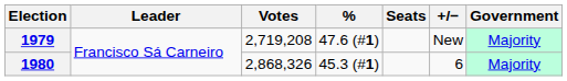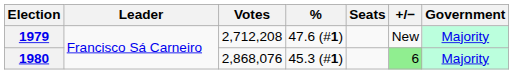 <table class="wikitable" style="text-align:right;">
 <tr>
 <th>Election</th>
 <th width="175px">Leader</th>
 <th width="60px">Votes</th>
 <th>%</th>
 <th>Seats</th>
 <th>+/−</th>
 <th>Government</th>
 </tr>
 <tr>
 <th><a href='#'>1979</a></th>
 <td rowspan="2" align=left><a href='#'>Francisco Sá Carneiro</a></td>
-<td>2,719,208</td>
+<td>2,712,208</td>
 <td>47.6 (#<strong>1</strong>)</td>
 <td></td>
 <td>New</td>
 <td style="background-color:#bbffdd" align="center"><a href='#'>Majority</a></td>
 </tr>
 <tr>
 <th><a href='#'>1980</a></th>
-<td>2,868,326</td>
+<td>2,868,076</td>
 <td>45.3 (#<strong>1</strong>)</td>
 <td></td>
-<td>6</td>
+<td style="background: lightgreen;">6</td>
 <td style="background-color:#bbffdd" align="center"><a href='#'>Majority</a></td>
 </tr>
 </table>
